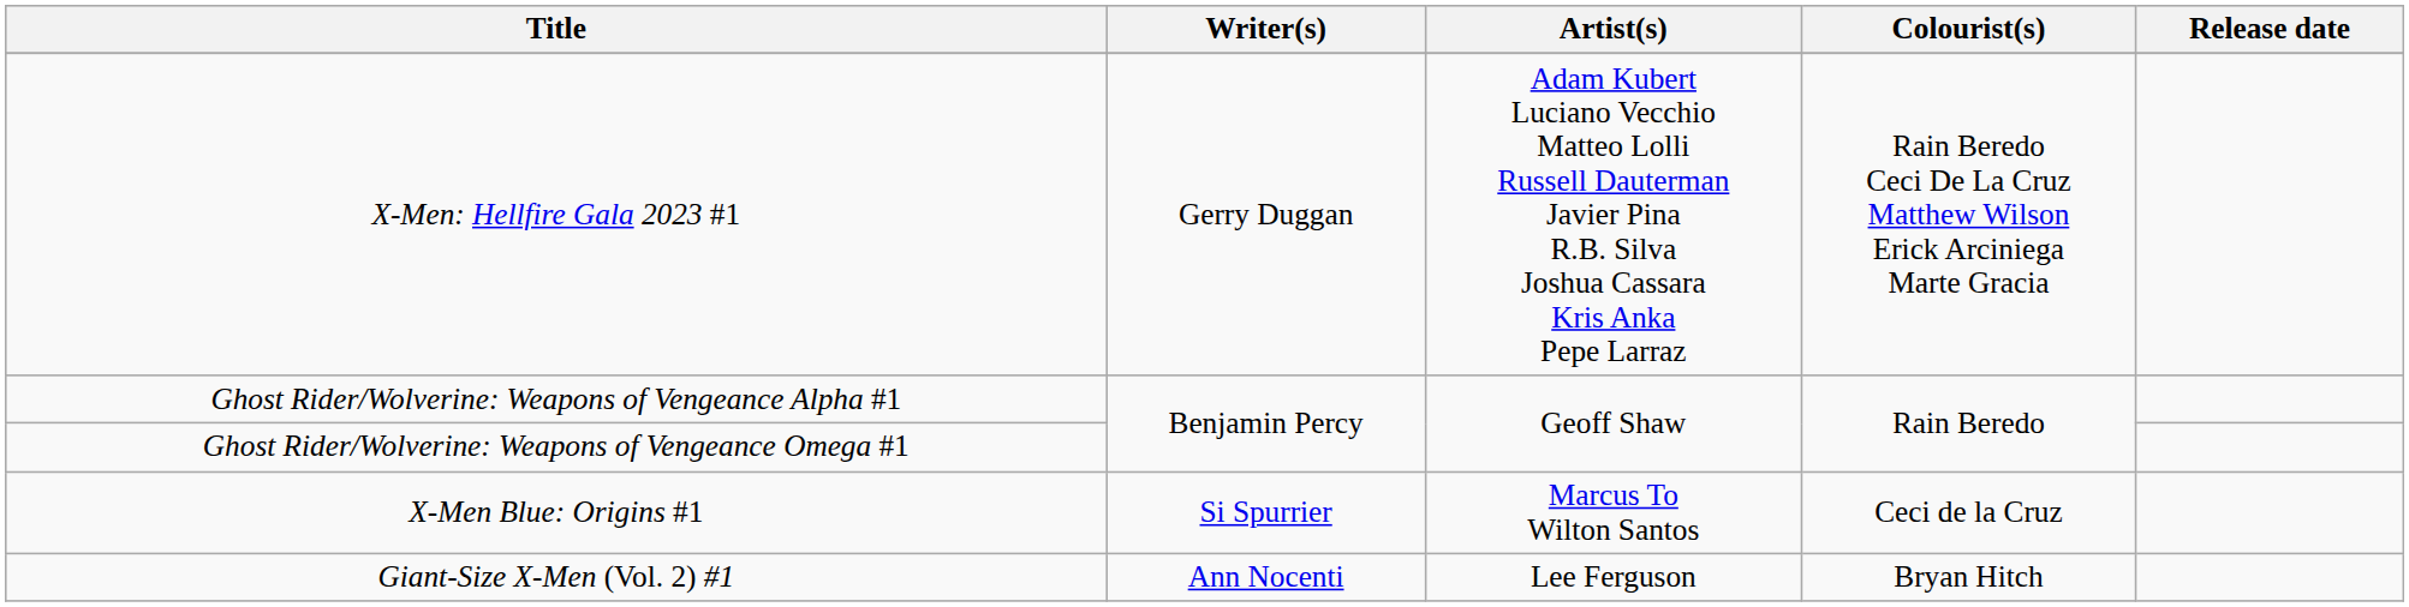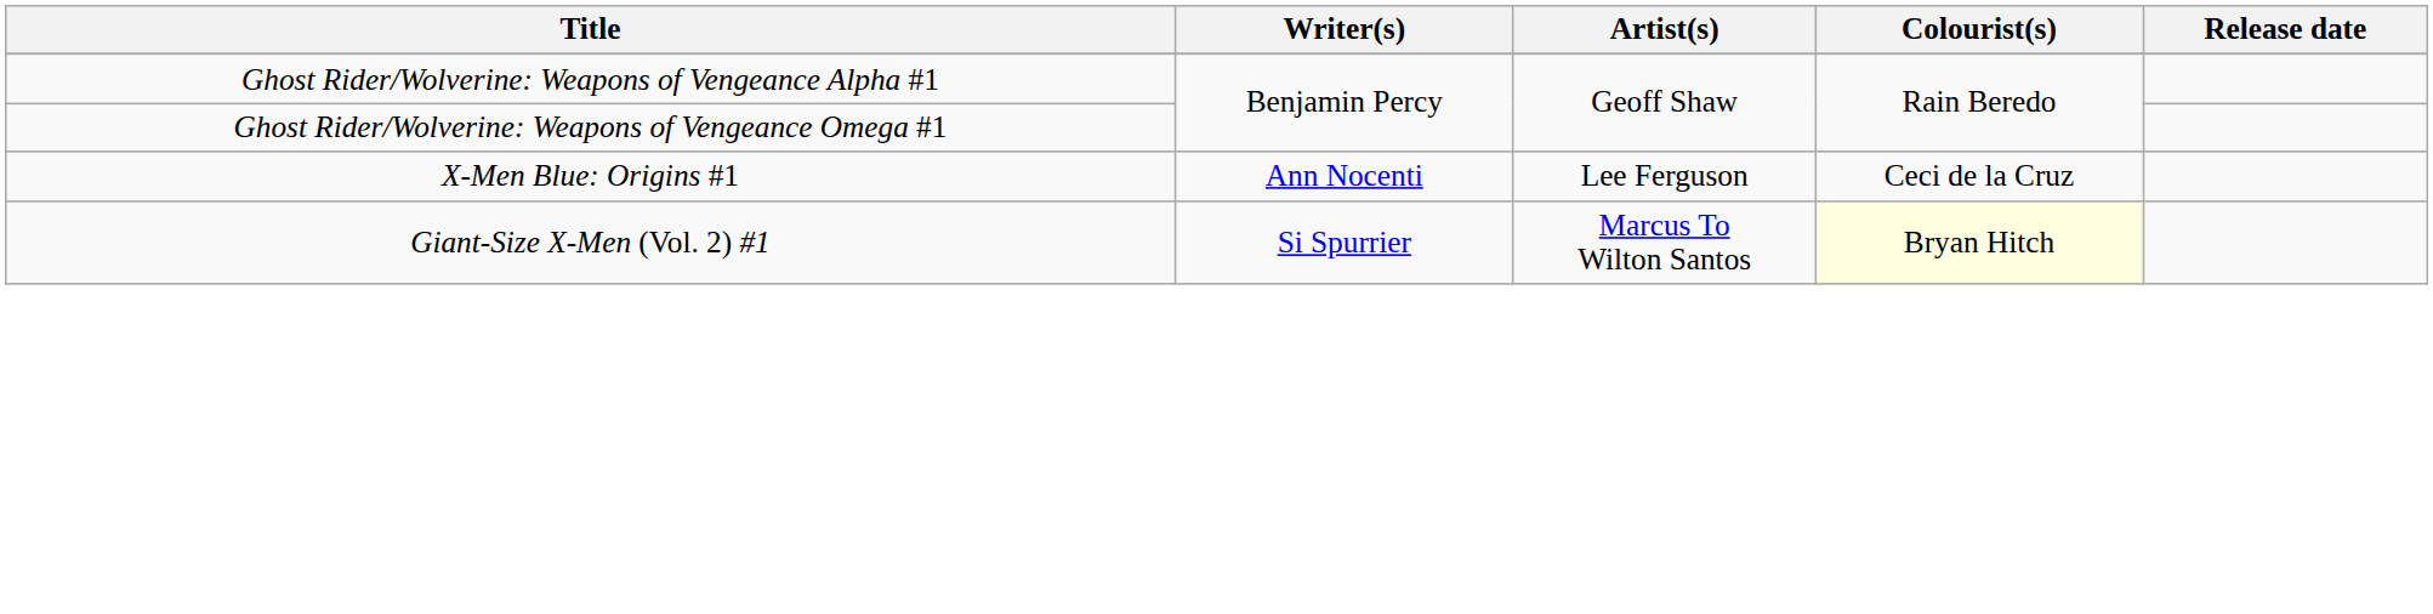 <table class="wikitable" style="text-align:center; width:100%">
 <tr>
 <th scope="col">Title</th>
 <th scope="col">Writer(s)</th>
 <th scope="col">Artist(s)</th>
 <th scope="col">Colourist(s)</th>
 <th scope="col">Release date</th>
 </tr>
 <tr>
-</tr>
-<tr>
-<td><em>X-Men: <a href='#'>Hellfire Gala</a> 2023</em> #1</td>
-<td>Gerry Duggan</td>
-<td><a href='#'>Adam Kubert</a><br>Luciano Vecchio<br>Matteo Lolli<br><a href='#'>Russell Dauterman</a><br>Javier Pina<br>R.B. Silva<br>Joshua Cassara<br><a href='#'>Kris Anka</a><br>Pepe Larraz</td>
-<td>Rain Beredo<br>Ceci De La Cruz<br><a href='#'>Matthew Wilson</a><br>Erick Arciniega<br>Marte Gracia</td>
-<td></td>
 </tr>
 <tr>
 <td><em>Ghost Rider/Wolverine: Weapons of Vengeance Alpha</em> #1</td>
 <td rowspan="2">Benjamin Percy</td>
 <td rowspan="2">Geoff Shaw</td>
 <td rowspan="2">Rain Beredo</td>
 <td></td>
 </tr>
 <tr>
 <td><em>Ghost Rider/Wolverine: Weapons of Vengeance Omega</em> #1</td>
 <td></td>
 </tr>
 <tr>
 <td><em>X-Men Blue: Origins</em> #1</td>
-<td><a href='#'>Si Spurrier</a></td>
-<td><a href='#'>Marcus To</a><br>Wilton Santos</td>
+<td><a href='#'>Ann Nocenti</a></td>
+<td>Lee Ferguson</td>
 <td>Ceci de la Cruz</td>
 <td></td>
 </tr>
 <tr>
 <td><em>Giant-Size X-Men</em> (Vol. 2) <em>#1</em></td>
-<td><a href='#'>Ann Nocenti</a></td>
-<td>Lee Ferguson</td>
-<td>Bryan Hitch</td>
+<td><a href='#'>Si Spurrier</a></td>
+<td><a href='#'>Marcus To</a><br>Wilton Santos</td>
+<td style="background: lightyellow;">Bryan Hitch</td>
 <td><br></td>
 </tr>
 </table>
